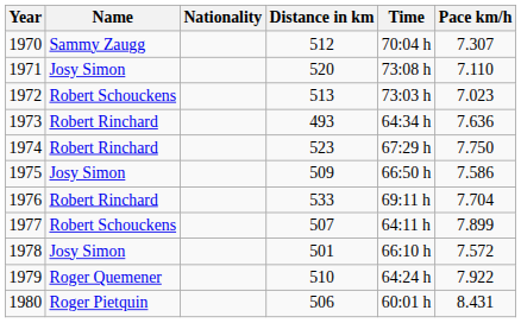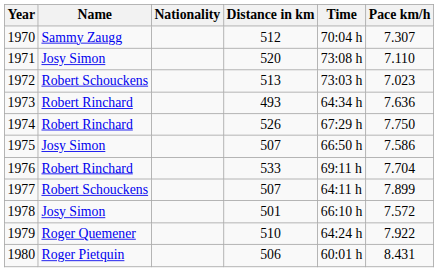 <table class="wikitable sortable" BORDER="1" CELLSPACING="0">
 <tr ---->
 <th>Year</th>
 <th>Name</th>
 <th>Nationality</th>
 <th>Distance in km</th>
 <th>Time</th>
 <th>Pace km/h</th>
 </tr>
 <tr ---->
 <td>1970</td>
 <td><a href='#'>Sammy Zaugg</a></td>
 <td></td>
 <td style="text-align: center;">512</td>
 <td>70:04 h</td>
 <td style="text-align: center;">7.307</td>
 </tr>
 <tr>
 <td>1971</td>
 <td><a href='#'>Josy Simon</a></td>
 <td></td>
 <td style="text-align: center;">520</td>
 <td>73:08 h</td>
 <td style="text-align: center;">7.110</td>
 </tr>
 <tr>
 <td>1972</td>
 <td><a href='#'>Robert Schouckens</a></td>
 <td></td>
 <td style="text-align: center;">513</td>
 <td>73:03 h</td>
 <td style="text-align: center;">7.023</td>
 </tr>
 <tr>
 <td>1973</td>
 <td><a href='#'>Robert Rinchard</a></td>
 <td></td>
 <td style="text-align: center;">493</td>
 <td>64:34 h</td>
 <td style="text-align: center;">7.636</td>
 </tr>
 <tr>
 <td>1974</td>
 <td><a href='#'>Robert Rinchard</a></td>
 <td></td>
-<td style="text-align: center;">523</td>
+<td style="text-align: center;">526</td>
 <td>67:29 h</td>
 <td style="text-align: center;">7.750</td>
 </tr>
 <tr>
 <td>1975</td>
 <td><a href='#'>Josy Simon</a></td>
 <td></td>
-<td style="text-align: center;">509</td>
+<td style="text-align: center;">507</td>
 <td>66:50 h</td>
 <td style="text-align: center;">7.586</td>
 </tr>
 <tr>
 <td>1976</td>
 <td><a href='#'>Robert Rinchard</a></td>
 <td></td>
 <td style="text-align: center;">533</td>
 <td>69:11 h</td>
 <td style="text-align: center;">7.704</td>
 </tr>
 <tr>
 <td>1977</td>
 <td><a href='#'>Robert Schouckens</a></td>
 <td></td>
 <td style="text-align: center;">507</td>
 <td>64:11 h</td>
 <td style="text-align: center;">7.899</td>
 </tr>
 <tr>
 <td>1978</td>
 <td><a href='#'>Josy Simon</a></td>
 <td></td>
 <td style="text-align: center;">501</td>
 <td>66:10 h</td>
 <td style="text-align: center;">7.572</td>
 </tr>
 <tr>
 <td>1979</td>
 <td><a href='#'>Roger Quemener</a></td>
 <td></td>
 <td style="text-align: center;">510</td>
 <td>64:24 h</td>
 <td style="text-align: center;">7.922</td>
 </tr>
 <tr>
 <td>1980</td>
 <td><a href='#'>Roger Pietquin</a></td>
 <td></td>
 <td style="text-align: center;">506</td>
 <td>60:01 h</td>
 <td style="text-align: center;">8.431</td>
 </tr>
 </table>
